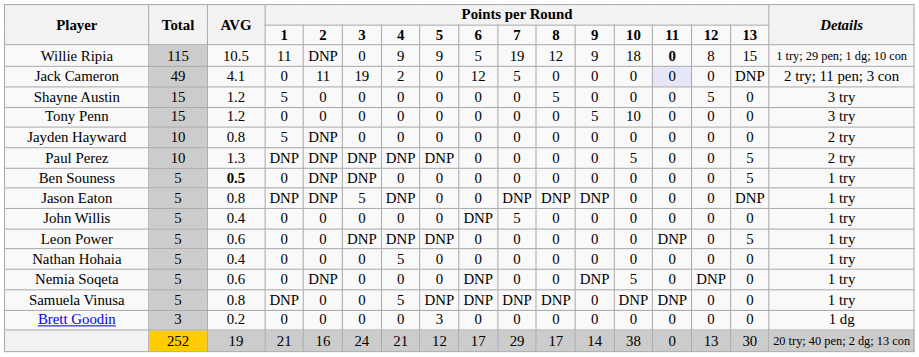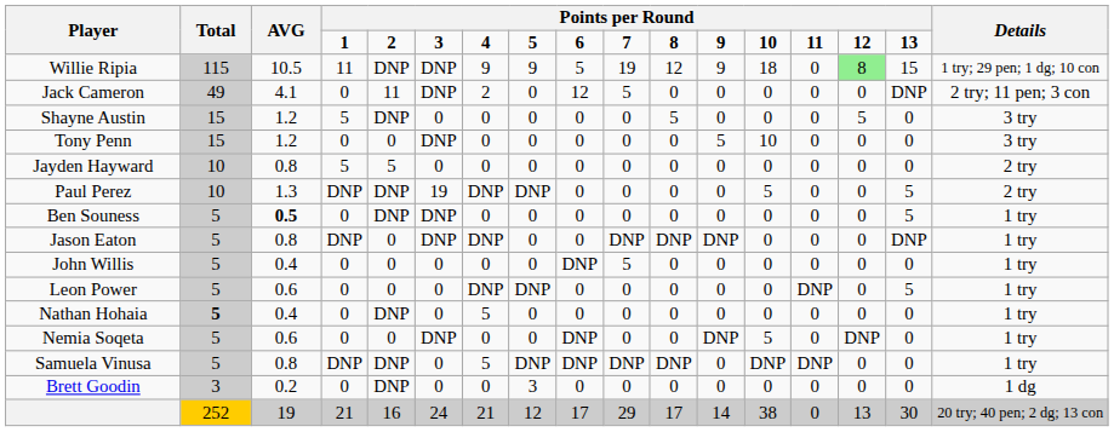 <table class="wikitable" style="text-align:center; line-height: 90%; font-size:90%;" width=100%>
 <tr>
 <th rowspan=2 width=15%>Player</th>
 <th rowspan=2 width=6%>Total</th>
 <th rowspan=2 width=6%>AVG</th>
 <th colspan=13>Points per Round</th>
 <th rowspan=2 width=15%><em>Details</em></th>
 </tr>
 <tr>
 <td width=4%><strong>1</strong></td>
 <td width=4%><strong>2</strong></td>
 <td width=4%><strong>3</strong></td>
 <td width=4%><strong>4</strong></td>
 <td width=4%><strong>5</strong></td>
 <td width=4%><strong>6</strong></td>
 <td width=4%><strong>7</strong></td>
 <td width=4%><strong>8</strong></td>
 <td width=4%><strong>9</strong></td>
 <td width=4%><strong>10</strong></td>
 <td width=4%><strong>11</strong></td>
 <td width=4%><strong>12</strong></td>
 <td width=4%><strong>13</strong></td>
 </tr>
 <tr>
 <td>Willie Ripia</td>
 <td bgcolor=#cccccc>115</td>
 <td>10.5</td>
 <td>11</td>
 <td>DNP</td>
-<td>0</td>
+<td>DNP</td>
 <td>9</td>
 <td>9</td>
 <td>5</td>
 <td>19</td>
 <td>12</td>
 <td>9</td>
 <td>18</td>
-<td><strong>0</strong></td>
-<td>8</td>
+<td>0</td>
+<td style="background: lightgreen;">8</td>
 <td>15</td>
 <td><small>1 try; 29 pen; 1 dg; 10 con</small></td>
 </tr>
 <tr>
 <td>Jack Cameron</td>
 <td bgcolor=#cccccc>49</td>
 <td>4.1</td>
 <td>0</td>
 <td>11</td>
-<td>19</td>
+<td>DNP</td>
 <td>2</td>
 <td>0</td>
 <td>12</td>
 <td>5</td>
 <td>0</td>
 <td>0</td>
 <td>0</td>
-<td style="background: lavender;">0</td>
+<td>0</td>
 <td>0</td>
 <td>DNP</td>
 <td>2 try; 11 pen; 3 con</td>
 </tr>
 <tr>
 <td>Shayne Austin</td>
 <td bgcolor=#cccccc>15</td>
 <td>1.2</td>
 <td>5</td>
-<td>0</td>
+<td>DNP</td>
 <td>0</td>
 <td>0</td>
 <td>0</td>
 <td>0</td>
 <td>0</td>
 <td>5</td>
 <td>0</td>
 <td>0</td>
 <td>0</td>
 <td>5</td>
 <td>0</td>
 <td>3 try</td>
 </tr>
 <tr>
 <td>Tony Penn</td>
 <td bgcolor=#cccccc>15</td>
 <td>1.2</td>
 <td>0</td>
 <td>0</td>
-<td>0</td>
+<td>DNP</td>
 <td>0</td>
 <td>0</td>
 <td>0</td>
 <td>0</td>
 <td>0</td>
 <td>5</td>
 <td>10</td>
 <td>0</td>
 <td>0</td>
 <td>0</td>
 <td>3 try</td>
 </tr>
 <tr>
 <td>Jayden Hayward</td>
 <td bgcolor=#cccccc>10</td>
 <td>0.8</td>
 <td>5</td>
-<td>DNP</td>
+<td>5</td>
 <td>0</td>
 <td>0</td>
 <td>0</td>
 <td>0</td>
 <td>0</td>
 <td>0</td>
 <td>0</td>
 <td>0</td>
 <td>0</td>
 <td>0</td>
 <td>0</td>
 <td>2 try</td>
 </tr>
 <tr>
 <td>Paul Perez</td>
 <td bgcolor=#cccccc>10</td>
 <td>1.3</td>
 <td>DNP</td>
 <td>DNP</td>
-<td>DNP</td>
+<td>19</td>
 <td>DNP</td>
 <td>DNP</td>
 <td>0</td>
 <td>0</td>
 <td>0</td>
 <td>0</td>
 <td>5</td>
 <td>0</td>
 <td>0</td>
 <td>5</td>
 <td>2 try</td>
 </tr>
 <tr>
 <td>Ben Souness</td>
 <td bgcolor=#cccccc>5</td>
 <td><strong>0.5</strong></td>
 <td>0</td>
 <td>DNP</td>
 <td>DNP</td>
 <td>0</td>
 <td>0</td>
 <td>0</td>
 <td>0</td>
 <td>0</td>
 <td>0</td>
 <td>0</td>
 <td>0</td>
 <td>0</td>
 <td>5</td>
 <td>1 try</td>
 </tr>
 <tr>
 <td>Jason Eaton</td>
 <td bgcolor=#cccccc>5</td>
 <td>0.8</td>
 <td>DNP</td>
+<td>0</td>
 <td>DNP</td>
-<td>5</td>
 <td>DNP</td>
 <td>0</td>
 <td>0</td>
 <td>DNP</td>
 <td>DNP</td>
 <td>DNP</td>
 <td>0</td>
 <td>0</td>
 <td>0</td>
 <td>DNP</td>
 <td>1 try</td>
 </tr>
 <tr>
 <td>John Willis</td>
 <td bgcolor=#cccccc>5</td>
 <td>0.4</td>
 <td>0</td>
 <td>0</td>
 <td>0</td>
 <td>0</td>
 <td>0</td>
 <td>DNP</td>
 <td>5</td>
 <td>0</td>
 <td>0</td>
 <td>0</td>
 <td>0</td>
 <td>0</td>
 <td>0</td>
 <td>1 try</td>
 </tr>
 <tr>
 <td>Leon Power</td>
 <td bgcolor=#cccccc>5</td>
 <td>0.6</td>
 <td>0</td>
 <td>0</td>
-<td>DNP</td>
+<td>0</td>
 <td>DNP</td>
 <td>DNP</td>
 <td>0</td>
 <td>0</td>
 <td>0</td>
 <td>0</td>
 <td>0</td>
 <td>DNP</td>
 <td>0</td>
 <td>5</td>
 <td>1 try</td>
 </tr>
 <tr>
 <td>Nathan Hohaia</td>
-<td bgcolor=#cccccc>5</td>
+<td bgcolor=#cccccc><strong>5</strong></td>
 <td>0.4</td>
 <td>0</td>
-<td>0</td>
+<td>DNP</td>
 <td>0</td>
 <td>5</td>
 <td>0</td>
 <td>0</td>
 <td>0</td>
 <td>0</td>
 <td>0</td>
 <td>0</td>
 <td>0</td>
 <td>0</td>
 <td>0</td>
 <td>1 try</td>
 </tr>
 <tr>
 <td>Nemia Soqeta</td>
 <td bgcolor=#cccccc>5</td>
 <td>0.6</td>
 <td>0</td>
+<td>0</td>
 <td>DNP</td>
-<td>0</td>
 <td>0</td>
 <td>0</td>
 <td>DNP</td>
 <td>0</td>
 <td>0</td>
 <td>DNP</td>
 <td>5</td>
 <td>0</td>
 <td>DNP</td>
 <td>0</td>
 <td>1 try</td>
 </tr>
 <tr>
 <td>Samuela Vinusa</td>
 <td bgcolor=#cccccc>5</td>
 <td>0.8</td>
 <td>DNP</td>
-<td>0</td>
+<td>DNP</td>
 <td>0</td>
 <td>5</td>
 <td>DNP</td>
 <td>DNP</td>
 <td>DNP</td>
 <td>DNP</td>
 <td>0</td>
 <td>DNP</td>
 <td>DNP</td>
 <td>0</td>
 <td>0</td>
 <td>1 try</td>
 </tr>
 <tr>
 <td><a href='#'>Brett Goodin</a></td>
 <td bgcolor=#cccccc>3</td>
 <td>0.2</td>
 <td>0</td>
-<td>0</td>
+<td>DNP</td>
 <td>0</td>
 <td>0</td>
 <td>3</td>
 <td>0</td>
 <td>0</td>
 <td>0</td>
 <td>0</td>
 <td>0</td>
 <td>0</td>
 <td>0</td>
 <td>0</td>
 <td>1 dg</td>
 </tr>
 <tr>
 <th></th>
 <td bgcolor=#ffcc00>252</td>
 <td bgcolor=#cccccc>19</td>
 <td bgcolor=#cccccc>21</td>
 <td bgcolor=#cccccc>16</td>
 <td bgcolor=#cccccc>24</td>
 <td bgcolor=#cccccc>21</td>
 <td bgcolor=#cccccc>12</td>
 <td bgcolor=#cccccc>17</td>
 <td bgcolor=#cccccc>29</td>
 <td bgcolor=#cccccc>17</td>
 <td bgcolor=#cccccc>14</td>
 <td bgcolor=#cccccc>38</td>
 <td bgcolor=#cccccc>0</td>
 <td bgcolor=#cccccc>13</td>
 <td bgcolor=#cccccc>30</td>
 <td bgcolor=#cccccc><small>20 try; 40 pen; 2 dg; 13 con</small></td>
 </tr>
 </table>
